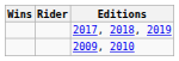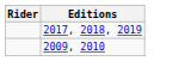 <table class="wikitable">
 <tr>
-<th>Wins</th>
 <th>Rider</th>
 <th>Editions</th>
 </tr>
 <tr>
-<td></td>
 <td><em></em></td>
 <td><a href='#'>2017</a>, <a href='#'>2018</a>, <a href='#'>2019</a></td>
 </tr>
 <tr>
 <td></td>
-<td></td>
 <td><a href='#'>2009</a>, <a href='#'>2010</a></td>
 </tr>
 </table>
